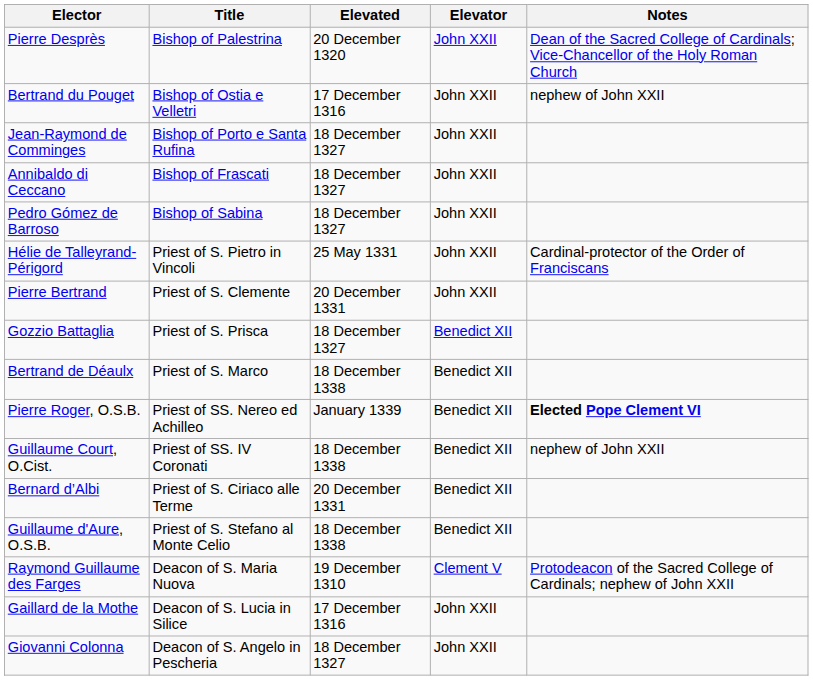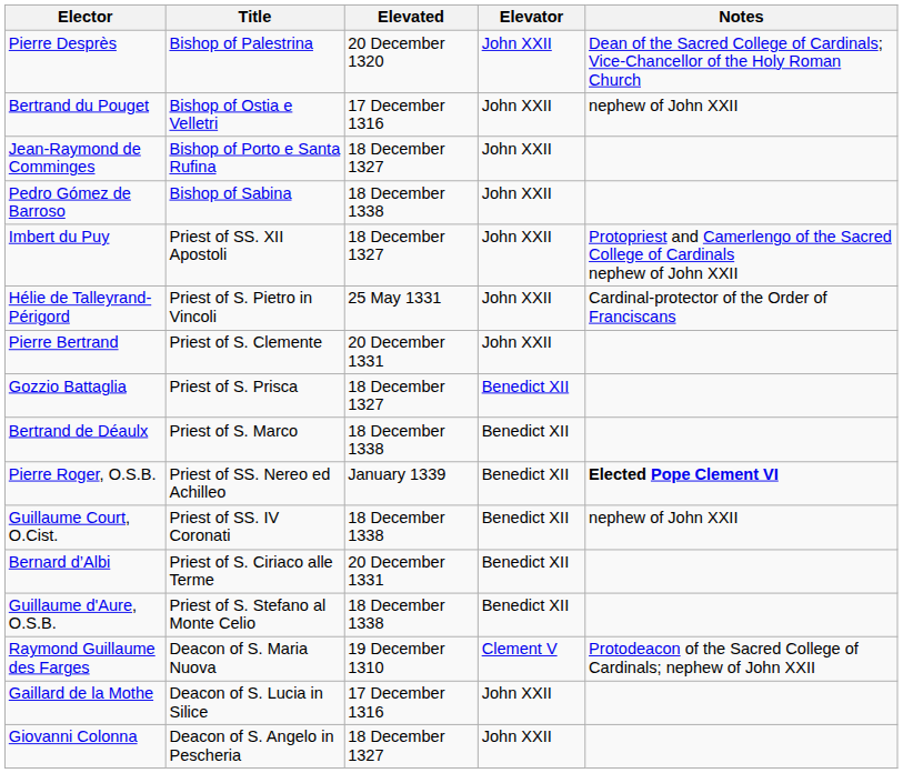 <table class="wikitable sortable" style="width:100%">
 <tr>
 <th width="18%">Elector</th>
 <th width="20%">Title</th>
 <th width="15%">Elevated</th>
 <th width="12%%">Elevator</th>
 <th width="35%">Notes</th>
 </tr>
 <tr valign="top">
 <td><a href='#'>Pierre Desprès</a></td>
 <td><a href='#'>Bishop of Palestrina</a></td>
 <td>20 December 1320</td>
 <td><a href='#'>John XXII</a></td>
 <td><a href='#'>Dean of the Sacred College of Cardinals</a>; <a href='#'>Vice-Chancellor of the Holy Roman Church</a></td>
 </tr>
 <tr valign="top">
 <td><a href='#'>Bertrand du Pouget</a></td>
 <td><a href='#'>Bishop of Ostia e Velletri</a></td>
 <td>17 December 1316</td>
 <td>John XXII</td>
 <td>nephew of John XXII</td>
 </tr>
 <tr valign="top">
 <td><a href='#'>Jean-Raymond de Comminges</a></td>
 <td><a href='#'>Bishop of Porto e Santa Rufina</a></td>
 <td>18 December 1327</td>
 <td>John XXII</td>
 <td></td>
 </tr>
 <tr valign="top">
-<td><a href='#'>Annibaldo di Ceccano</a></td>
-<td><a href='#'>Bishop of Frascati</a></td>
-<td>18 December 1327</td>
+<td><a href='#'>Pedro Gómez de Barroso</a></td>
+<td><a href='#'>Bishop of Sabina</a></td>
+<td>18 December 1338</td>
 <td>John XXII</td>
 <td></td>
 </tr>
 <tr valign="top">
-<td><a href='#'>Pedro Gómez de Barroso</a></td>
-<td><a href='#'>Bishop of Sabina</a></td>
+<td><a href='#'>Imbert du Puy</a></td>
+<td>Priest of SS. XII Apostoli</td>
 <td>18 December 1327</td>
 <td>John XXII</td>
-<td></td>
+<td><a href='#'>Protopriest</a> and <a href='#'>Camerlengo of the Sacred College of Cardinals</a><br>nephew of John XXII</td>
 </tr>
 <tr valign="top">
 <td><a href='#'>Hélie de Talleyrand-Périgord</a></td>
 <td>Priest of S. Pietro in Vincoli</td>
 <td>25 May 1331</td>
 <td>John XXII</td>
 <td>Cardinal-protector of the Order of <a href='#'>Franciscans</a></td>
 </tr>
 <tr valign="top">
 <td><a href='#'>Pierre Bertrand</a></td>
 <td>Priest of S. Clemente</td>
 <td>20 December 1331</td>
 <td>John XXII</td>
 <td></td>
 </tr>
 <tr valign="top">
 <td><a href='#'>Gozzio Battaglia</a></td>
 <td>Priest of S. Prisca</td>
 <td>18 December 1327</td>
 <td><a href='#'>Benedict XII</a></td>
 <td></td>
 </tr>
 <tr valign="top">
 <td><a href='#'>Bertrand de Déaulx</a></td>
 <td>Priest of S. Marco</td>
 <td>18 December 1338</td>
 <td>Benedict XII</td>
 <td></td>
 </tr>
 <tr valign="top">
 <td><a href='#'>Pierre Roger</a>, O.S.B.</td>
 <td>Priest of SS. Nereo ed Achilleo</td>
 <td>January 1339</td>
 <td>Benedict XII</td>
 <td><strong>Elected <a href='#'>Pope Clement VI</a></strong></td>
 </tr>
 <tr valign="top">
 <td><a href='#'>Guillaume Court</a>, O.Cist.</td>
 <td>Priest of SS. IV Coronati</td>
 <td>18 December 1338</td>
 <td>Benedict XII</td>
 <td>nephew of John XXII</td>
 </tr>
 <tr valign="top">
 <td><a href='#'>Bernard d’Albi</a></td>
 <td>Priest of S. Ciriaco alle Terme</td>
 <td>20 December 1331</td>
 <td>Benedict XII</td>
 <td></td>
 </tr>
 <tr valign="top">
 <td><a href='#'>Guillaume d'Aure</a>, O.S.B.</td>
 <td>Priest of S. Stefano al Monte Celio</td>
 <td>18 December 1338</td>
 <td>Benedict XII</td>
 <td></td>
 </tr>
 <tr valign="top">
 <td><a href='#'>Raymond Guillaume des Farges</a></td>
 <td>Deacon of S. Maria Nuova</td>
 <td>19 December 1310</td>
 <td><a href='#'>Clement V</a></td>
 <td><a href='#'>Protodeacon</a> of the Sacred College of Cardinals; nephew of John XXII</td>
 </tr>
 <tr valign="top">
 <td><a href='#'>Gaillard de la Mothe</a></td>
 <td>Deacon of S. Lucia in Silice</td>
 <td>17 December 1316</td>
 <td>John XXII</td>
 <td></td>
 </tr>
 <tr valign="top">
 <td><a href='#'>Giovanni Colonna</a></td>
 <td>Deacon of S. Angelo in Pescheria</td>
 <td>18 December 1327</td>
 <td>John XXII</td>
 <td></td>
 </tr>
 </table>
